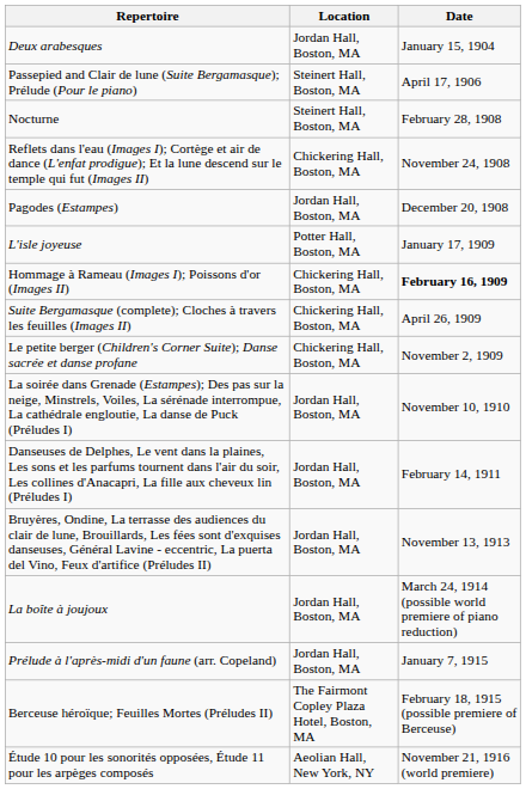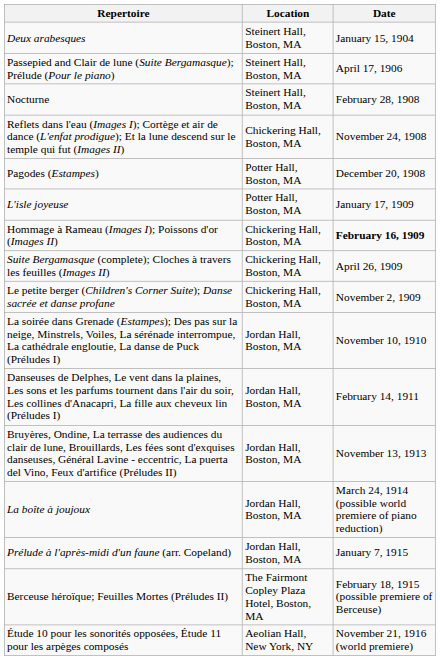 <table class="wikitable">
 <tr>
 <th>Repertoire</th>
 <th>Location</th>
 <th>Date</th>
 </tr>
 <tr>
 <td><em>Deux arabesques</em></td>
-<td>Jordan Hall, Boston, MA</td>
+<td>Steinert Hall, Boston, MA</td>
 <td>January 15, 1904</td>
 </tr>
 <tr>
 <td>Passepied and Clair de lune (<em>Suite Bergamasque</em>); Prélude (<em>Pour le piano</em>)</td>
 <td>Steinert Hall, Boston, MA</td>
 <td>April 17, 1906</td>
 </tr>
 <tr>
 <td>Nocturne</td>
 <td>Steinert Hall, Boston, MA</td>
 <td>February 28, 1908</td>
 </tr>
 <tr>
 <td>Reflets dans l'eau (<em>Images I</em>); Cortège et air de dance (<em>L'enfat prodigue</em>); Et la lune descend sur le temple qui fut (<em>Images II</em>)</td>
 <td>Chickering Hall, Boston, MA</td>
 <td>November 24, 1908</td>
 </tr>
 <tr>
 <td>Pagodes (<em>Estampes</em>)</td>
-<td>Jordan Hall, Boston, MA</td>
+<td>Potter Hall, Boston, MA</td>
 <td>December 20, 1908</td>
 </tr>
 <tr>
 <td><em>L'isle joyeuse</em></td>
 <td>Potter Hall, Boston, MA</td>
 <td>January 17, 1909</td>
 </tr>
 <tr>
 <td>Hommage à Rameau (<em>Images I</em>); Poissons d'or (<em>Images II</em>)</td>
 <td>Chickering Hall, Boston, MA</td>
 <td><strong>February 16, 1909</strong></td>
 </tr>
 <tr>
 <td><em>Suite Bergamasque</em> (complete); Cloches à travers les feuilles (<em>Images II</em>)</td>
 <td>Chickering Hall, Boston, MA</td>
 <td>April 26, 1909</td>
 </tr>
 <tr>
 <td>Le petite berger (<em>Children's Corner Suite</em>); <em>Danse sacrée et danse profane</em></td>
 <td>Chickering Hall, Boston, MA</td>
 <td>November 2, 1909</td>
 </tr>
 <tr>
 <td>La soirée dans Grenade (<em>Estampes</em>); Des pas sur la neige, Minstrels, Voiles, La sérénade interrompue, La cathédrale engloutie, La danse de Puck (Préludes I)</td>
 <td>Jordan Hall, Boston, MA</td>
 <td>November 10, 1910</td>
 </tr>
 <tr>
 <td>Danseuses de Delphes, Le vent dans la plaines, Les sons et les parfums tournent dans l'air du soir, Les collines d'Anacapri, La fille aux cheveux lin (Préludes I)</td>
 <td>Jordan Hall, Boston, MA</td>
 <td>February 14, 1911</td>
 </tr>
 <tr>
 <td>Bruyères, Ondine, La terrasse des audiences du clair de lune, Brouillards, Les fées sont d'exquises danseuses, Général Lavine - eccentric, La puerta del Vino, Feux d'artifice (Préludes II)</td>
 <td>Jordan Hall, Boston, MA</td>
 <td>November 13, 1913</td>
 </tr>
 <tr>
 <td><em>La boîte à joujoux</em></td>
 <td>Jordan Hall, Boston, MA</td>
 <td>March 24, 1914 (possible world premiere of piano reduction)</td>
 </tr>
 <tr>
 <td><em>Prélude à l'après-midi d'un faune</em> (arr. Copeland)</td>
 <td>Jordan Hall, Boston, MA</td>
 <td>January 7, 1915</td>
 </tr>
 <tr>
 <td>Berceuse héroïque; Feuilles Mortes (Préludes II)</td>
 <td>The Fairmont Copley Plaza Hotel, Boston, MA</td>
 <td>February 18, 1915 (possible premiere of Berceuse)</td>
 </tr>
 <tr>
 <td>Étude 10 pour les sonorités opposées, Étude 11 pour les arpèges composés</td>
 <td>Aeolian Hall, New York, NY</td>
 <td>November 21, 1916 (world premiere)</td>
 </tr>
 </table>
